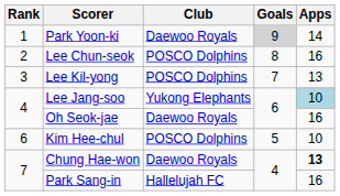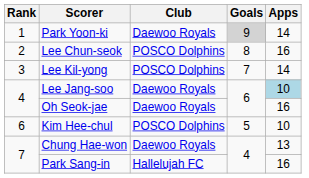 <table class="wikitable">
 <tr>
 <th>Rank</th>
 <th>Scorer</th>
 <th>Club</th>
 <th>Goals</th>
 <th>Apps</th>
 </tr>
 <tr>
 <td rowspan=1 align=center>1</td>
 <td> <a href='#'>Park Yoon-ki</a></td>
 <td><a href='#'>Daewoo Royals</a></td>
 <td rowspan=1 align=center style="background: lightgrey;">9</td>
 <td align=center>14</td>
 </tr>
 <tr>
 <td rowspan=1 align=center>2</td>
 <td> <a href='#'>Lee Chun-seok</a></td>
 <td><a href='#'>POSCO Dolphins</a></td>
 <td rowspan=1 align=center>8</td>
 <td align=center>16</td>
 </tr>
 <tr>
 <td rowspan=1 align=center>3</td>
 <td> <a href='#'>Lee Kil-yong</a></td>
 <td><a href='#'>POSCO Dolphins</a></td>
 <td rowspan=1 align=center>7</td>
-<td align=center>13</td>
+<td align=center>14</td>
 </tr>
 <tr>
 <td rowspan=2 align=center>4</td>
 <td> <a href='#'>Lee Jang-soo</a></td>
-<td><a href='#'>Yukong Elephants</a></td>
+<td><a href='#'>Daewoo Royals</a></td>
 <td rowspan=2 align=center>6</td>
 <td align=center style="background: lightblue;">10</td>
 </tr>
 <tr>
 <td> <a href='#'>Oh Seok-jae</a></td>
 <td><a href='#'>Daewoo Royals</a></td>
 <td align=center>16</td>
 </tr>
 <tr>
 <td rowspan=1 align=center>6</td>
 <td> <a href='#'>Kim Hee-chul</a></td>
 <td><a href='#'>POSCO Dolphins</a></td>
 <td rowspan=1 align=center>5</td>
 <td align=center>10</td>
 </tr>
 <tr>
 <td rowspan=2 align=center>7</td>
 <td> <a href='#'>Chung Hae-won</a></td>
 <td><a href='#'>Daewoo Royals</a></td>
 <td rowspan=2 align=center>4</td>
-<td align=center><strong>13</strong></td>
+<td align=center>13</td>
 </tr>
 <tr>
 <td> <a href='#'>Park Sang-in</a></td>
 <td><a href='#'>Hallelujah FC</a></td>
 <td align=center>16</td>
 </tr>
 </table>
